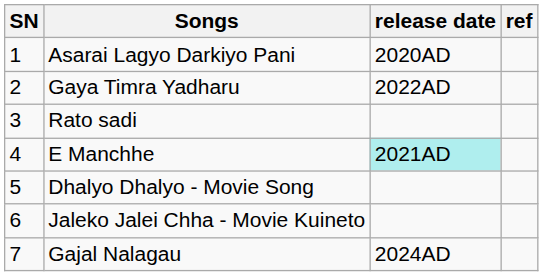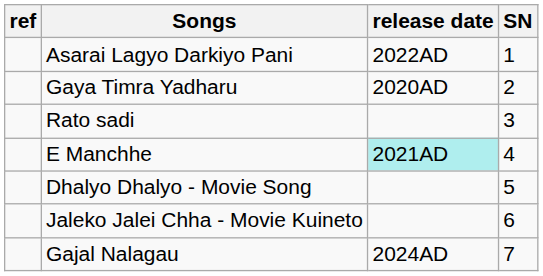 <table class="wikitable sortable">
 <tr>
-<th>SN</th>
+<th>ref</th>
 <th>Songs</th>
 <th>release date</th>
-<th>ref</th>
+<th>SN</th>
 </tr>
 <tr>
+<td></td>
+<td>Asarai Lagyo Darkiyo Pani</td>
+<td>2022AD</td>
 <td>1</td>
-<td>Asarai Lagyo Darkiyo Pani</td>
-<td>2020AD</td>
-<td></td>
 </tr>
 <tr>
+<td></td>
+<td>Gaya Timra Yadharu</td>
+<td>2020AD</td>
 <td>2</td>
-<td>Gaya Timra Yadharu</td>
-<td>2022AD</td>
-<td></td>
 </tr>
 <tr>
-<td>3</td>
+<td></td>
 <td>Rato sadi</td>
 <td></td>
-<td></td>
+<td>3</td>
 </tr>
 <tr>
-<td>4</td>
+<td></td>
 <td>E Manchhe</td>
 <td style="background: paleturquoise;">2021AD</td>
-<td></td>
+<td>4</td>
 </tr>
 <tr>
-<td>5</td>
+<td></td>
 <td>Dhalyo Dhalyo - Movie Song</td>
 <td></td>
-<td></td>
+<td>5</td>
 </tr>
 <tr>
-<td>6</td>
+<td></td>
 <td>Jaleko Jalei Chha - Movie Kuineto</td>
 <td></td>
-<td></td>
+<td>6</td>
 </tr>
 <tr>
-<td>7</td>
+<td></td>
 <td>Gajal Nalagau</td>
 <td>2024AD</td>
-<td></td>
+<td>7</td>
 </tr>
 </table>
